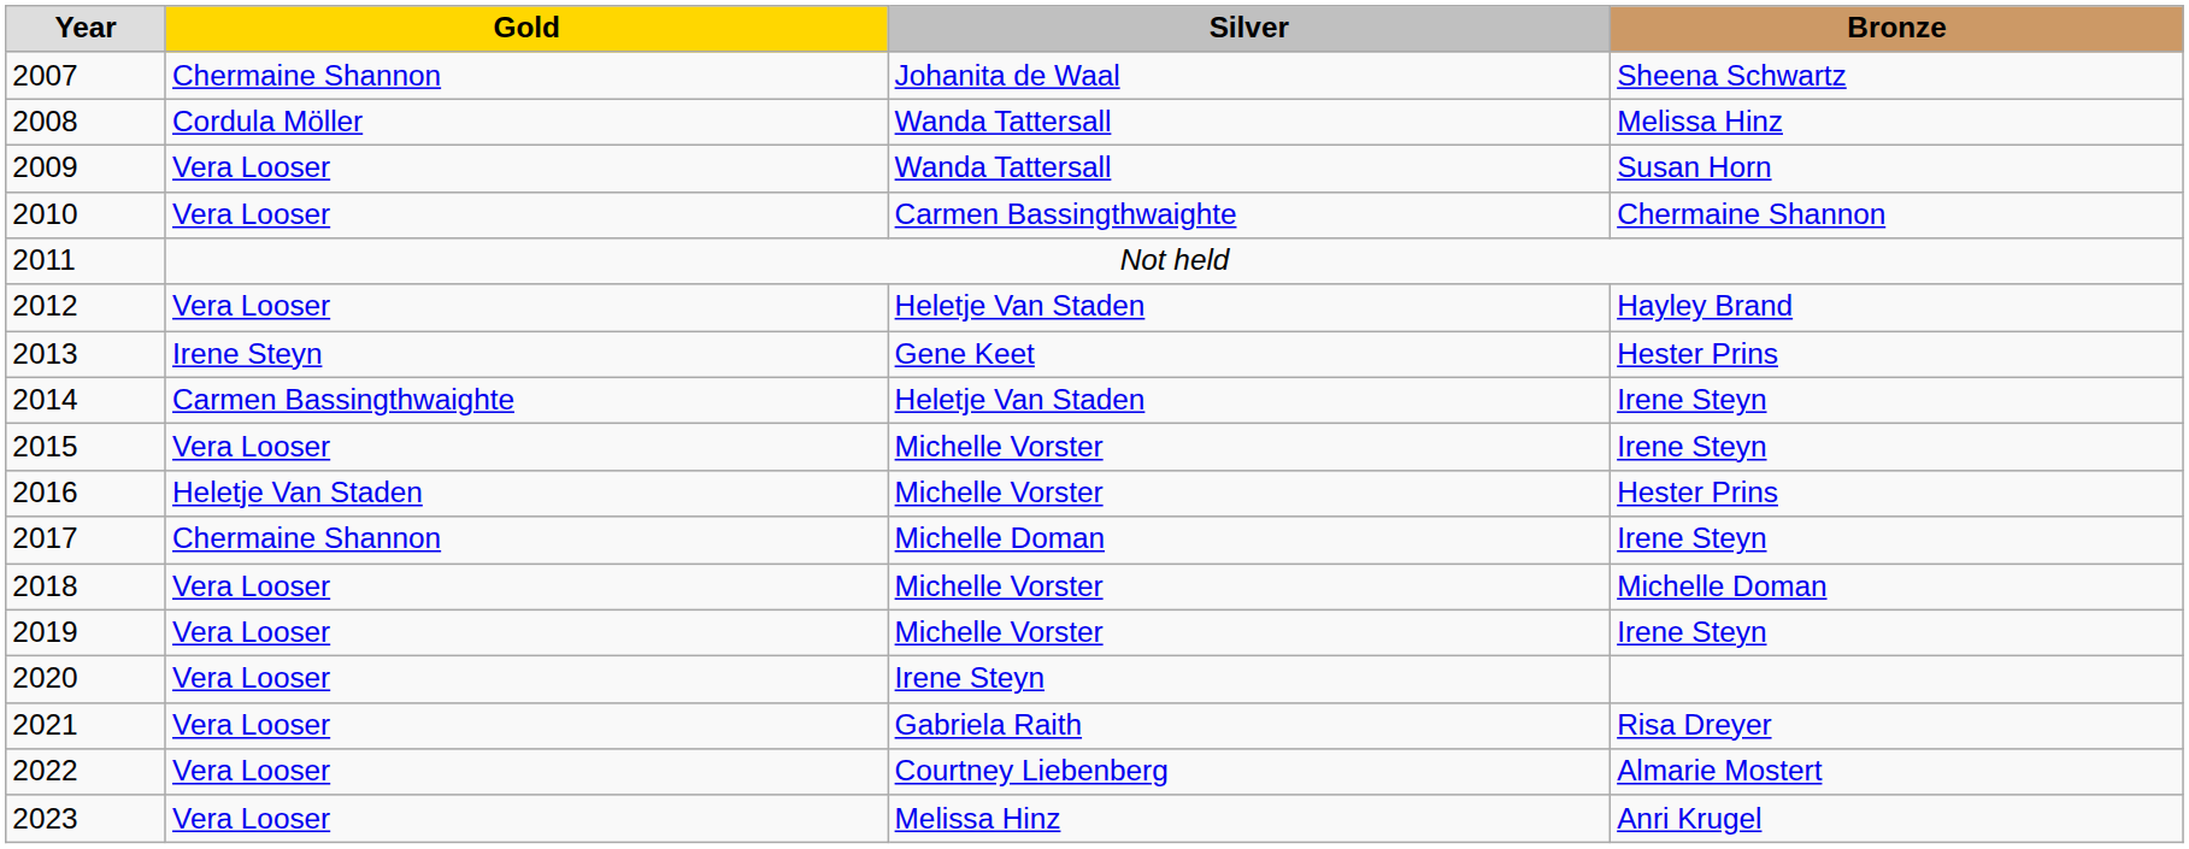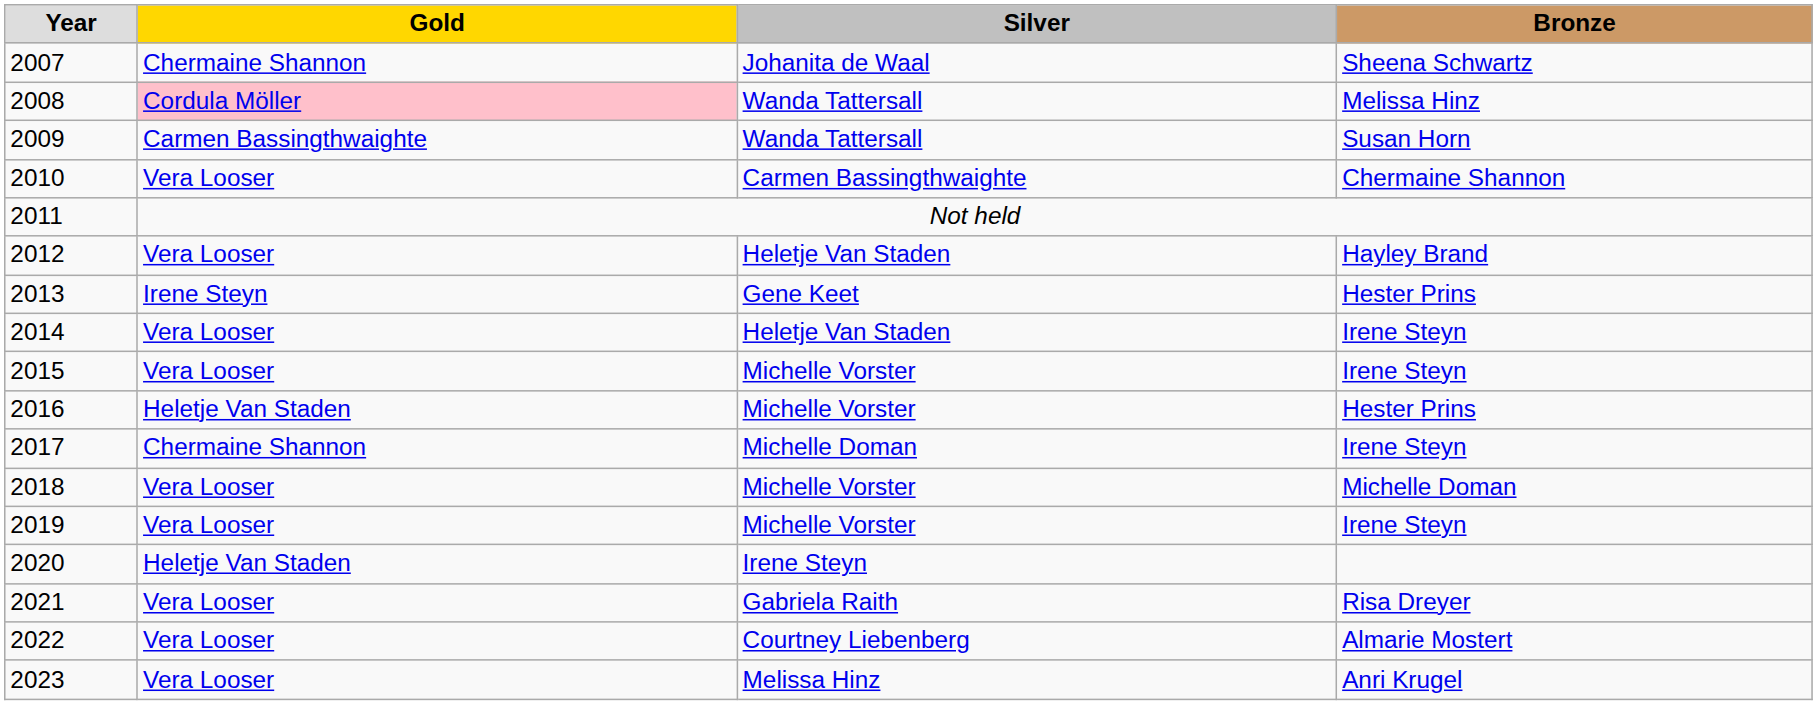 <table class="wikitable" style="width: 60%; text-align:left;">
 <tr>
 <td style="background:#DDDDDD; font-weight:bold; text-align:center;">Year</td>
 <td style="background:gold; font-weight:bold; text-align:center;">Gold</td>
 <td style="background:silver; font-weight:bold; text-align:center;">Silver</td>
 <td style="background:#cc9966; font-weight:bold; text-align:center;">Bronze</td>
 </tr>
 <tr>
 <td>2007</td>
 <td><a href='#'>Chermaine Shannon</a></td>
 <td><a href='#'>Johanita de Waal</a></td>
 <td><a href='#'>Sheena Schwartz</a></td>
 </tr>
 <tr>
 <td>2008</td>
-<td><a href='#'>Cordula Möller</a></td>
+<td style="background: pink;"><a href='#'>Cordula Möller</a></td>
 <td><a href='#'>Wanda Tattersall</a></td>
 <td><a href='#'>Melissa Hinz</a></td>
 </tr>
 <tr>
 <td>2009</td>
-<td><a href='#'>Vera Looser</a></td>
+<td><a href='#'>Carmen Bassingthwaighte</a></td>
 <td><a href='#'>Wanda Tattersall</a></td>
 <td><a href='#'>Susan Horn</a></td>
 </tr>
 <tr>
 <td>2010</td>
 <td><a href='#'>Vera Looser</a></td>
 <td><a href='#'>Carmen Bassingthwaighte</a></td>
 <td><a href='#'>Chermaine Shannon</a></td>
 </tr>
 <tr>
 <td>2011</td>
 <td colspan=3 align=center><em>Not held</em></td>
 </tr>
 <tr>
 <td>2012</td>
 <td><a href='#'>Vera Looser</a></td>
 <td><a href='#'>Heletje Van Staden</a></td>
 <td><a href='#'>Hayley Brand</a></td>
 </tr>
 <tr>
 <td>2013</td>
 <td><a href='#'>Irene Steyn</a></td>
 <td><a href='#'>Gene Keet</a></td>
 <td><a href='#'>Hester Prins</a></td>
 </tr>
 <tr>
 <td>2014</td>
-<td><a href='#'>Carmen Bassingthwaighte</a></td>
+<td><a href='#'>Vera Looser</a></td>
 <td><a href='#'>Heletje Van Staden</a></td>
 <td><a href='#'>Irene Steyn</a></td>
 </tr>
 <tr>
 <td>2015</td>
 <td><a href='#'>Vera Looser</a></td>
 <td><a href='#'>Michelle Vorster</a></td>
 <td><a href='#'>Irene Steyn</a></td>
 </tr>
 <tr>
 <td>2016</td>
 <td><a href='#'>Heletje Van Staden</a></td>
 <td><a href='#'>Michelle Vorster</a></td>
 <td><a href='#'>Hester Prins</a></td>
 </tr>
 <tr>
 <td>2017</td>
 <td><a href='#'>Chermaine Shannon</a></td>
 <td><a href='#'>Michelle Doman</a></td>
 <td><a href='#'>Irene Steyn</a></td>
 </tr>
 <tr>
 <td>2018</td>
 <td><a href='#'>Vera Looser</a></td>
 <td><a href='#'>Michelle Vorster</a></td>
 <td><a href='#'>Michelle Doman</a></td>
 </tr>
 <tr>
 <td>2019</td>
 <td><a href='#'>Vera Looser</a></td>
 <td><a href='#'>Michelle Vorster</a></td>
 <td><a href='#'>Irene Steyn</a></td>
 </tr>
 <tr>
 <td>2020</td>
-<td><a href='#'>Vera Looser</a></td>
+<td><a href='#'>Heletje Van Staden</a></td>
 <td><a href='#'>Irene Steyn</a></td>
 <td></td>
 </tr>
 <tr>
 <td>2021</td>
 <td><a href='#'>Vera Looser</a></td>
 <td><a href='#'>Gabriela Raith</a></td>
 <td><a href='#'>Risa Dreyer</a></td>
 </tr>
 <tr>
 <td>2022</td>
 <td><a href='#'>Vera Looser</a></td>
 <td><a href='#'>Courtney Liebenberg</a></td>
 <td><a href='#'>Almarie Mostert</a></td>
 </tr>
 <tr>
 <td>2023</td>
 <td><a href='#'>Vera Looser</a></td>
 <td><a href='#'>Melissa Hinz</a></td>
 <td><a href='#'>Anri Krugel</a></td>
 </tr>
 </table>
